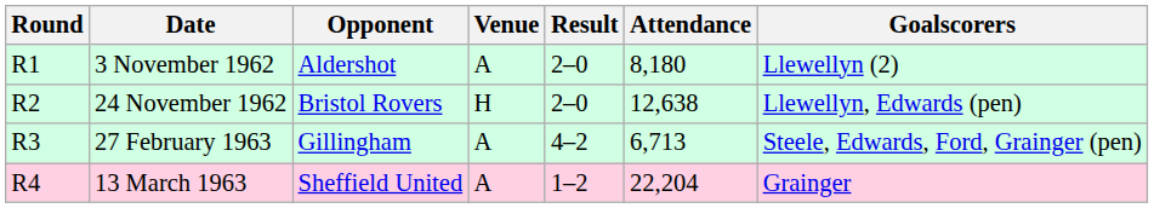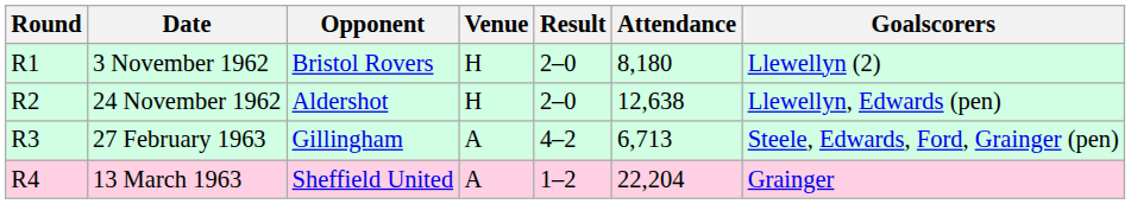 <table class="wikitable">
 <tr>
 <th>Round</th>
 <th>Date</th>
 <th>Opponent</th>
 <th>Venue</th>
 <th>Result</th>
 <th>Attendance</th>
 <th>Goalscorers</th>
 </tr>
 <tr style="background-color: #d0ffe3;">
 <td>R1</td>
 <td>3 November 1962</td>
-<td><a href='#'>Aldershot</a></td>
-<td>A</td>
+<td><a href='#'>Bristol Rovers</a></td>
+<td>H</td>
 <td>2–0</td>
 <td>8,180</td>
 <td><a href='#'>Llewellyn</a> (2)</td>
 </tr>
 <tr style="background-color: #d0ffe3;">
 <td>R2</td>
 <td>24 November 1962</td>
-<td><a href='#'>Bristol Rovers</a></td>
+<td><a href='#'>Aldershot</a></td>
 <td>H</td>
 <td>2–0</td>
 <td>12,638</td>
 <td><a href='#'>Llewellyn</a>, <a href='#'>Edwards</a> (pen)</td>
 </tr>
 <tr style="background-color: #d0ffe3;">
 <td>R3</td>
 <td>27 February 1963</td>
 <td><a href='#'>Gillingham</a></td>
 <td>A</td>
 <td>4–2</td>
 <td>6,713</td>
 <td><a href='#'>Steele</a>, <a href='#'>Edwards</a>, <a href='#'>Ford</a>, <a href='#'>Grainger</a> (pen)</td>
 </tr>
 <tr style="background-color: #ffd0e3;">
 <td>R4</td>
 <td>13 March 1963</td>
 <td><a href='#'>Sheffield United</a></td>
 <td>A</td>
 <td>1–2</td>
 <td>22,204</td>
 <td><a href='#'>Grainger</a></td>
 </tr>
 </table>
